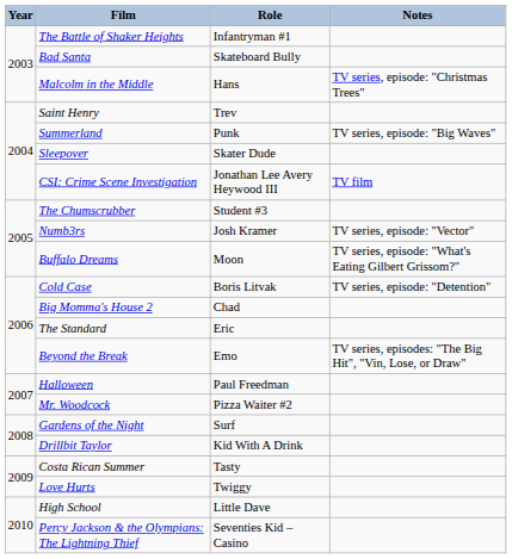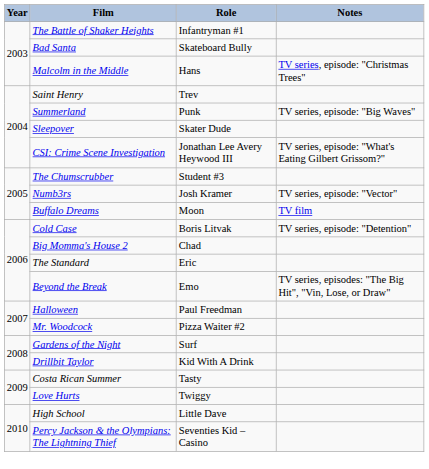 <table class="wikitable" style="font-size: 95%;">
 <tr>
 <th style="background-color: #B0C4DE;">Year</th>
 <th style="background-color: #B0C4DE;">Film</th>
 <th style="background-color: #B0C4DE;">Role</th>
 <th style="background-color: #B0C4DE;">Notes</th>
 </tr>
 <tr>
 <td rowspan="3">2003</td>
 <td><em><a href='#'>The Battle of Shaker Heights</a></em></td>
 <td>Infantryman #1</td>
 <td></td>
 </tr>
 <tr>
 <td><em><a href='#'>Bad Santa</a></em></td>
 <td>Skateboard Bully</td>
 <td></td>
 </tr>
 <tr>
 <td><em><a href='#'>Malcolm in the Middle</a></em></td>
 <td>Hans</td>
 <td><a href='#'>TV series</a>, episode: "Christmas Trees"</td>
 </tr>
 <tr>
 <td rowspan="4">2004</td>
 <td><em>Saint Henry</em></td>
 <td>Trev</td>
 <td></td>
 </tr>
 <tr>
 <td><em><a href='#'>Summerland</a></em></td>
 <td>Punk</td>
 <td>TV series, episode: "Big Waves"</td>
 </tr>
 <tr>
 <td><em><a href='#'>Sleepover</a></em></td>
 <td>Skater Dude</td>
 <td></td>
 </tr>
 <tr>
 <td><em><a href='#'>CSI: Crime Scene Investigation</a></em></td>
 <td>Jonathan Lee Avery Heywood III</td>
-<td><a href='#'>TV film</a></td>
+<td>TV series, episode: "What's Eating Gilbert Grissom?"</td>
 </tr>
 <tr>
 <td rowspan="3">2005</td>
 <td><em><a href='#'>The Chumscrubber</a></em></td>
 <td>Student #3</td>
 <td></td>
 </tr>
 <tr>
 <td><em><a href='#'>Numb3rs</a></em></td>
 <td>Josh Kramer</td>
 <td>TV series, episode: "Vector"</td>
 </tr>
 <tr>
 <td><em><a href='#'>Buffalo Dreams</a></em></td>
 <td>Moon</td>
-<td>TV series, episode: "What's Eating Gilbert Grissom?"</td>
+<td><a href='#'>TV film</a></td>
 </tr>
 <tr>
 <td rowspan="4">2006</td>
 <td><em><a href='#'>Cold Case</a></em></td>
 <td>Boris Litvak</td>
 <td>TV series, episode: "Detention"</td>
 </tr>
 <tr>
 <td><em><a href='#'>Big Momma's House 2</a></em></td>
 <td>Chad</td>
 <td></td>
 </tr>
 <tr>
 <td><em>The Standard</em></td>
 <td>Eric</td>
 <td></td>
 </tr>
 <tr>
 <td><em><a href='#'>Beyond the Break</a></em></td>
 <td>Emo</td>
 <td>TV series, episodes: "The Big Hit", "Vin, Lose, or Draw"</td>
 </tr>
 <tr>
 <td rowspan="2">2007</td>
 <td><em><a href='#'>Halloween</a></em></td>
 <td>Paul Freedman</td>
 <td></td>
 </tr>
 <tr>
 <td><em><a href='#'>Mr. Woodcock</a></em></td>
 <td>Pizza Waiter #2</td>
 <td></td>
 </tr>
 <tr>
 <td rowspan="2">2008</td>
 <td><em><a href='#'>Gardens of the Night</a></em></td>
 <td>Surf</td>
 <td></td>
 </tr>
 <tr>
 <td><em><a href='#'>Drillbit Taylor</a></em></td>
 <td>Kid With A Drink</td>
 <td></td>
 </tr>
 <tr>
 <td rowspan="2">2009</td>
 <td><em>Costa Rican Summer</em></td>
 <td>Tasty</td>
 <td></td>
 </tr>
 <tr>
 <td><em><a href='#'>Love Hurts</a></em></td>
 <td>Twiggy</td>
 <td></td>
 </tr>
 <tr>
 <td rowspan="2">2010</td>
 <td><em>High School</em></td>
 <td>Little Dave</td>
 <td></td>
 </tr>
 <tr>
 <td><em><a href='#'>Percy Jackson & the Olympians: The Lightning Thief</a></em></td>
 <td>Seventies Kid – Casino</td>
 <td></td>
 </tr>
 </table>
